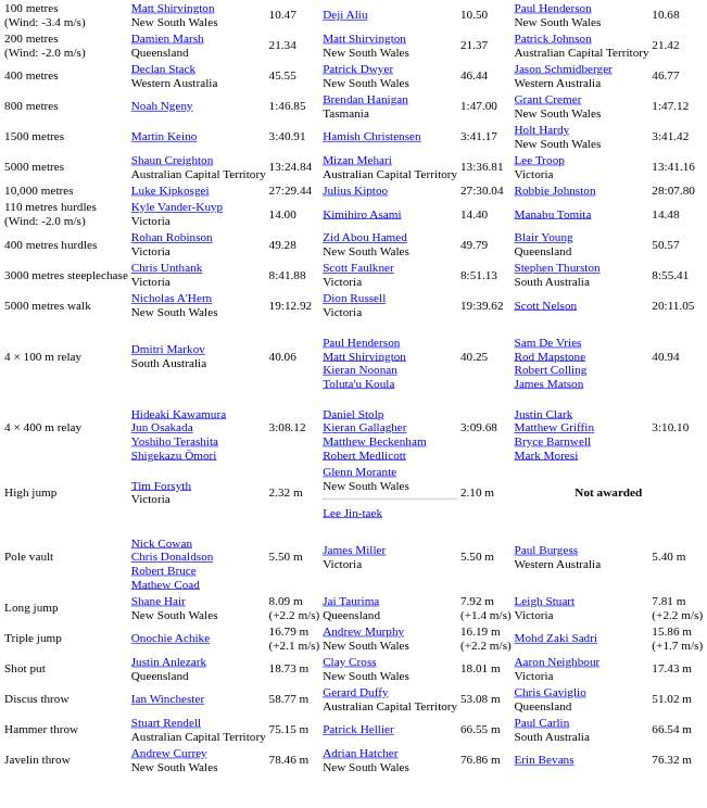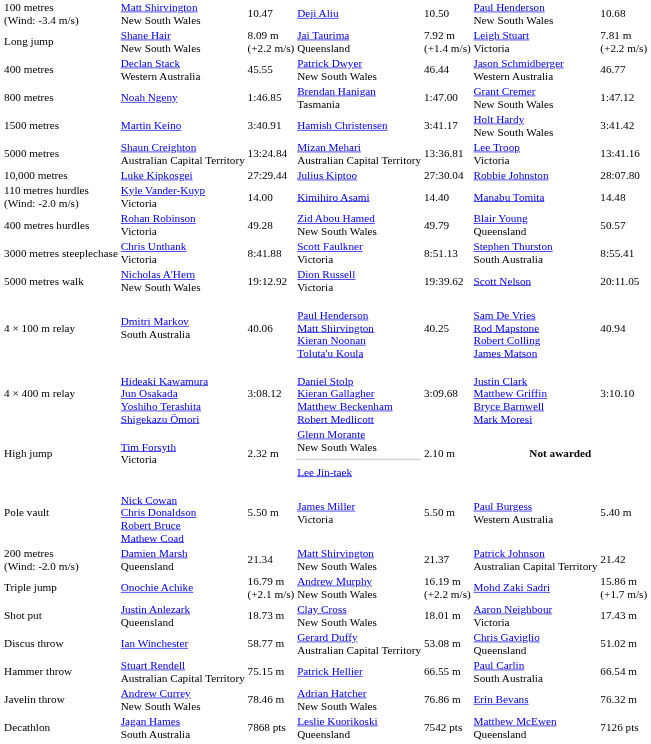 <table>
 <tr>
 <td>100 metres<br>(Wind: -3.4 m/s)</td>
 <td><a href='#'>Matt Shirvington</a><br>New South Wales</td>
 <td>10.47</td>
 <td><a href='#'>Deji Aliu</a><br></td>
 <td>10.50</td>
 <td><a href='#'>Paul Henderson</a><br>New South Wales</td>
 <td>10.68</td>
 </tr>
 <tr>
-<td>200 metres<br>(Wind: -2.0 m/s)</td>
-<td><a href='#'>Damien Marsh</a><br>Queensland</td>
-<td>21.34</td>
-<td><a href='#'>Matt Shirvington</a><br>New South Wales</td>
-<td>21.37</td>
-<td><a href='#'>Patrick Johnson</a><br>Australian Capital Territory</td>
-<td>21.42</td>
+<td>Long jump</td>
+<td><a href='#'>Shane Hair</a><br>New South Wales</td>
+<td>8.09 m <br>(+2.2 m/s)</td>
+<td><a href='#'>Jai Taurima</a><br>Queensland</td>
+<td>7.92 m <br>(+1.4 m/s)</td>
+<td><a href='#'>Leigh Stuart</a><br>Victoria</td>
+<td>7.81 m <br>(+2.2 m/s)</td>
 </tr>
 <tr>
 <td>400 metres</td>
 <td><a href='#'>Declan Stack</a><br>Western Australia</td>
 <td>45.55</td>
 <td><a href='#'>Patrick Dwyer</a><br>New South Wales</td>
 <td>46.44</td>
 <td><a href='#'>Jason Schmidberger</a><br>Western Australia</td>
 <td>46.77</td>
 </tr>
 <tr>
 <td>800 metres</td>
 <td><a href='#'>Noah Ngeny</a><br></td>
 <td>1:46.85</td>
 <td><a href='#'>Brendan Hanigan</a><br>Tasmania</td>
 <td>1:47.00</td>
 <td><a href='#'>Grant Cremer</a><br>New South Wales</td>
 <td>1:47.12</td>
 </tr>
 <tr>
 <td>1500 metres</td>
 <td><a href='#'>Martin Keino</a><br></td>
 <td>3:40.91</td>
 <td><a href='#'>Hamish Christensen</a><br></td>
 <td>3:41.17</td>
 <td><a href='#'>Holt Hardy</a><br>New South Wales</td>
 <td>3:41.42</td>
 </tr>
 <tr>
 <td>5000 metres</td>
 <td><a href='#'>Shaun Creighton</a><br>Australian Capital Territory</td>
 <td>13:24.84</td>
 <td><a href='#'>Mizan Mehari</a><br>Australian Capital Territory</td>
 <td>13:36.81</td>
 <td><a href='#'>Lee Troop</a><br>Victoria</td>
 <td>13:41.16</td>
 </tr>
 <tr>
 <td>10,000 metres</td>
 <td><a href='#'>Luke Kipkosgei</a><br></td>
 <td>27:29.44</td>
 <td><a href='#'>Julius Kiptoo</a><br></td>
 <td>27:30.04</td>
 <td><a href='#'>Robbie Johnston</a><br></td>
 <td>28:07.80</td>
 </tr>
 <tr>
 <td>110 metres hurdles<br>(Wind: -2.0 m/s)</td>
 <td><a href='#'>Kyle Vander-Kuyp</a><br>Victoria</td>
 <td>14.00</td>
 <td><a href='#'>Kimihiro Asami</a><br></td>
 <td>14.40</td>
 <td><a href='#'>Manabu Tomita</a><br></td>
 <td>14.48</td>
 </tr>
 <tr>
 <td>400 metres hurdles</td>
 <td><a href='#'>Rohan Robinson</a><br>Victoria</td>
 <td>49.28</td>
 <td><a href='#'>Zid Abou Hamed</a><br>New South Wales</td>
 <td>49.79</td>
 <td><a href='#'>Blair Young</a><br>Queensland</td>
 <td>50.57</td>
 </tr>
 <tr>
 <td>3000 metres steeplechase</td>
 <td><a href='#'>Chris Unthank</a><br>Victoria</td>
 <td>8:41.88</td>
 <td><a href='#'>Scott Faulkner</a><br>Victoria</td>
 <td>8:51.13</td>
 <td><a href='#'>Stephen Thurston</a><br>South Australia</td>
 <td>8:55.41</td>
 </tr>
 <tr>
 <td>5000 metres walk</td>
 <td><a href='#'>Nicholas A'Hern</a><br>New South Wales</td>
 <td>19:12.92</td>
 <td><a href='#'>Dion Russell</a><br>Victoria</td>
 <td>19:39.62</td>
 <td><a href='#'>Scott Nelson</a><br></td>
 <td>20:11.05</td>
 </tr>
 <tr>
 <td>4 × 100 m relay</td>
 <td><a href='#'>Dmitri Markov</a><br>South Australia</td>
 <td>40.06</td>
 <td><br><a href='#'>Paul Henderson</a><br><a href='#'>Matt Shirvington</a><br><a href='#'>Kieran Noonan</a><br><a href='#'>Toluta'u Koula</a></td>
 <td>40.25</td>
 <td><br><a href='#'>Sam De Vries</a><br><a href='#'>Rod Mapstone</a><br><a href='#'>Robert Colling</a><br><a href='#'>James Matson</a></td>
 <td>40.94</td>
 </tr>
 <tr>
 <td>4 × 400 m relay</td>
 <td><br><a href='#'>Hideaki Kawamura</a><br><a href='#'>Jun Osakada</a><br><a href='#'>Yoshiho Terashita</a><br><a href='#'>Shigekazu Ōmori</a></td>
 <td>3:08.12</td>
 <td><br><a href='#'>Daniel Stolp</a><br><a href='#'>Kieran Gallagher</a><br><a href='#'>Matthew Beckenham</a><br><a href='#'>Robert Medlicott</a></td>
 <td>3:09.68</td>
 <td><br><a href='#'>Justin Clark</a><br><a href='#'>Matthew Griffin</a><br><a href='#'>Bryce Barnwell</a><br><a href='#'>Mark Moresi</a></td>
 <td>3:10.10</td>
 </tr>
 <tr>
 <td>High jump</td>
 <td><a href='#'>Tim Forsyth</a><br>Victoria</td>
 <td>2.32 m</td>
 <td><a href='#'>Glenn Morante</a><br>New South Wales<hr><a href='#'>Lee Jin-taek</a><br></td>
 <td>2.10 m</td>
 <th colspan=2>Not awarded</th>
 </tr>
 <tr>
 <td>Pole vault</td>
 <td><br><a href='#'>Nick Cowan</a><br><a href='#'>Chris Donaldson</a><br><a href='#'>Robert Bruce</a><br><a href='#'>Mathew Coad</a></td>
 <td>5.50 m</td>
 <td><a href='#'>James Miller</a><br>Victoria</td>
 <td>5.50 m</td>
 <td><a href='#'>Paul Burgess</a><br>Western Australia</td>
 <td>5.40 m</td>
 </tr>
 <tr>
-<td>Long jump</td>
-<td><a href='#'>Shane Hair</a><br>New South Wales</td>
-<td>8.09 m <br>(+2.2 m/s)</td>
-<td><a href='#'>Jai Taurima</a><br>Queensland</td>
-<td>7.92 m <br>(+1.4 m/s)</td>
-<td><a href='#'>Leigh Stuart</a><br>Victoria</td>
-<td>7.81 m <br>(+2.2 m/s)</td>
+<td>200 metres<br>(Wind: -2.0 m/s)</td>
+<td><a href='#'>Damien Marsh</a><br>Queensland</td>
+<td>21.34</td>
+<td><a href='#'>Matt Shirvington</a><br>New South Wales</td>
+<td>21.37</td>
+<td><a href='#'>Patrick Johnson</a><br>Australian Capital Territory</td>
+<td>21.42</td>
 </tr>
 <tr>
 <td>Triple jump</td>
 <td><a href='#'>Onochie Achike</a><br></td>
 <td>16.79 m <br>(+2.1 m/s)</td>
 <td><a href='#'>Andrew Murphy</a><br>New South Wales</td>
 <td>16.19 m <br>(+2.2 m/s)</td>
 <td><a href='#'>Mohd Zaki Sadri</a><br></td>
 <td>15.86 m <br>(+1.7 m/s)</td>
 </tr>
 <tr>
 <td>Shot put</td>
 <td><a href='#'>Justin Anlezark</a><br>Queensland</td>
 <td>18.73 m</td>
 <td><a href='#'>Clay Cross</a><br>New South Wales</td>
 <td>18.01 m</td>
 <td><a href='#'>Aaron Neighbour</a><br>Victoria</td>
 <td>17.43 m</td>
 </tr>
 <tr>
 <td>Discus throw</td>
 <td><a href='#'>Ian Winchester</a><br></td>
 <td>58.77 m</td>
 <td><a href='#'>Gerard Duffy</a><br>Australian Capital Territory</td>
 <td>53.08 m</td>
 <td><a href='#'>Chris Gaviglio</a><br>Queensland</td>
 <td>51.02 m</td>
 </tr>
 <tr>
 <td>Hammer throw</td>
 <td><a href='#'>Stuart Rendell</a><br>Australian Capital Territory</td>
 <td>75.15 m</td>
 <td><a href='#'>Patrick Hellier</a><br></td>
 <td>66.55 m</td>
 <td><a href='#'>Paul Carlin</a><br>South Australia</td>
 <td>66.54 m</td>
 </tr>
 <tr>
 <td>Javelin throw</td>
 <td><a href='#'>Andrew Currey</a><br>New South Wales</td>
 <td>78.46 m</td>
 <td><a href='#'>Adrian Hatcher</a><br>New South Wales</td>
 <td>76.86 m</td>
 <td><a href='#'>Erin Bevans</a><br></td>
 <td>76.32 m</td>
 </tr>
 <tr>
+<td>Decathlon</td>
+<td><a href='#'>Jagan Hames</a><br>South Australia</td>
+<td>7868 pts</td>
+<td><a href='#'>Leslie Kuorikoski</a><br>Queensland</td>
+<td>7542 pts</td>
+<td><a href='#'>Matthew McEwen</a><br>Queensland</td>
+<td>7126 pts</td>
+</tr>
+<tr>
 </tr>
 </table>
